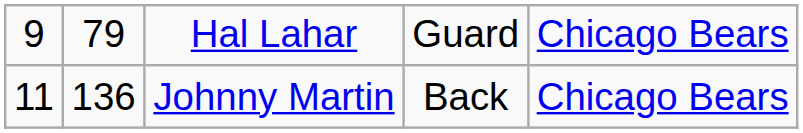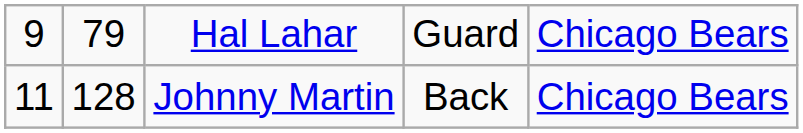 <table class="wikitable" style="text-align:center">
 <tr>
 <td>9</td>
 <td>79</td>
 <td><a href='#'>Hal Lahar</a></td>
 <td>Guard</td>
 <td><a href='#'>Chicago Bears</a></td>
 </tr>
 <tr>
 <td>11</td>
-<td>136</td>
+<td>128</td>
 <td><a href='#'>Johnny Martin</a></td>
 <td>Back</td>
 <td><a href='#'>Chicago Bears</a></td>
 </tr>
 </table>
